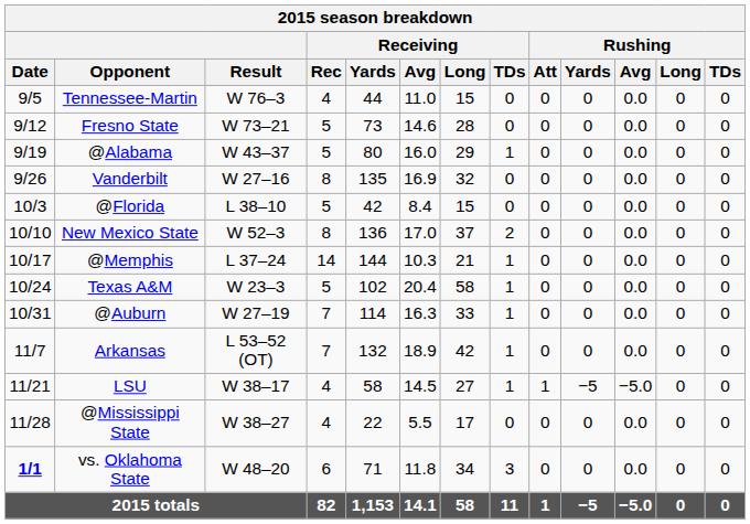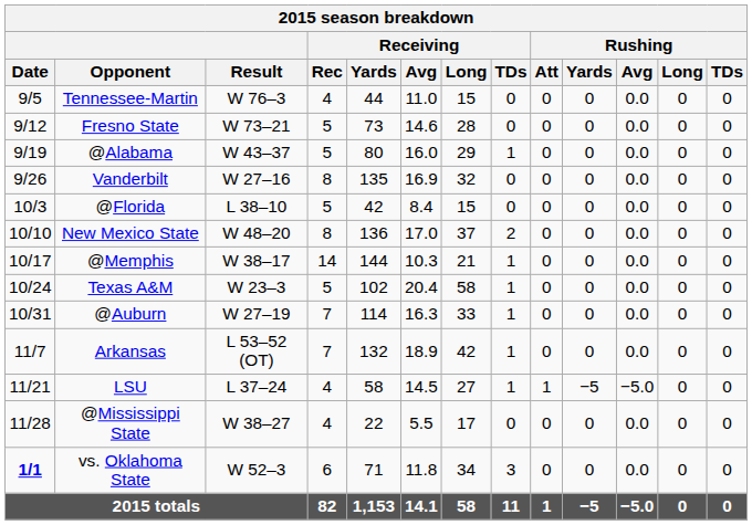 <table class="wikitable collapsible collapsed" style="text-align:center; width:700px">
 <tr>
 <th colspan=13>2015 season breakdown</th>
 </tr>
 <tr>
 <th colspan=3></th>
 <th colspan=5>Receiving</th>
 <th colspan=5>Rushing</th>
 </tr>
 <tr>
 <th>Date</th>
 <th>Opponent</th>
 <th>Result</th>
 <th>Rec</th>
 <th>Yards</th>
 <th>Avg</th>
 <th>Long</th>
 <th>TDs</th>
 <th>Att</th>
 <th>Yards</th>
 <th>Avg</th>
 <th>Long</th>
 <th>TDs</th>
 </tr>
 <tr>
 <td>9/5</td>
 <td><a href='#'>Tennessee-Martin</a></td>
 <td>W 76–3</td>
 <td>4</td>
 <td>44</td>
 <td>11.0</td>
 <td>15</td>
 <td>0</td>
 <td>0</td>
 <td>0</td>
 <td>0.0</td>
 <td>0</td>
 <td>0</td>
 </tr>
 <tr>
 <td>9/12</td>
 <td><a href='#'>Fresno State</a></td>
 <td>W 73–21</td>
 <td>5</td>
 <td>73</td>
 <td>14.6</td>
 <td>28</td>
 <td>0</td>
 <td>0</td>
 <td>0</td>
 <td>0.0</td>
 <td>0</td>
 <td>0</td>
 </tr>
 <tr>
 <td>9/19</td>
 <td>@<a href='#'>Alabama</a></td>
 <td>W 43–37</td>
 <td>5</td>
 <td>80</td>
 <td>16.0</td>
 <td>29</td>
 <td>1</td>
 <td>0</td>
 <td>0</td>
 <td>0.0</td>
 <td>0</td>
 <td>0</td>
 </tr>
 <tr>
 <td>9/26</td>
 <td><a href='#'>Vanderbilt</a></td>
 <td>W 27–16</td>
 <td>8</td>
 <td>135</td>
 <td>16.9</td>
 <td>32</td>
 <td>0</td>
 <td>0</td>
 <td>0</td>
 <td>0.0</td>
 <td>0</td>
 <td>0</td>
 </tr>
 <tr>
 <td>10/3</td>
 <td>@<a href='#'>Florida</a></td>
 <td>L 38–10</td>
 <td>5</td>
 <td>42</td>
 <td>8.4</td>
 <td>15</td>
 <td>0</td>
 <td>0</td>
 <td>0</td>
 <td>0.0</td>
 <td>0</td>
 <td>0</td>
 </tr>
 <tr>
 <td>10/10</td>
 <td><a href='#'>New Mexico State</a></td>
-<td>W 52–3</td>
+<td>W 48–20</td>
 <td>8</td>
 <td>136</td>
 <td>17.0</td>
 <td>37</td>
 <td>2</td>
 <td>0</td>
 <td>0</td>
 <td>0.0</td>
 <td>0</td>
 <td>0</td>
 </tr>
 <tr>
 <td>10/17</td>
 <td>@<a href='#'>Memphis</a></td>
-<td>L 37–24</td>
+<td>W 38–17</td>
 <td>14</td>
 <td>144</td>
 <td>10.3</td>
 <td>21</td>
 <td>1</td>
 <td>0</td>
 <td>0</td>
 <td>0.0</td>
 <td>0</td>
 <td>0</td>
 </tr>
 <tr>
 <td>10/24</td>
 <td><a href='#'>Texas A&M</a></td>
 <td>W 23–3</td>
 <td>5</td>
 <td>102</td>
 <td>20.4</td>
 <td>58</td>
 <td>1</td>
 <td>0</td>
 <td>0</td>
 <td>0.0</td>
 <td>0</td>
 <td>0</td>
 </tr>
 <tr>
 <td>10/31</td>
 <td>@<a href='#'>Auburn</a></td>
 <td>W 27–19</td>
 <td>7</td>
 <td>114</td>
 <td>16.3</td>
 <td>33</td>
 <td>1</td>
 <td>0</td>
 <td>0</td>
 <td>0.0</td>
 <td>0</td>
 <td>0</td>
 </tr>
 <tr>
 <td>11/7</td>
 <td><a href='#'>Arkansas</a></td>
 <td>L 53–52 (OT)</td>
 <td>7</td>
 <td>132</td>
 <td>18.9</td>
 <td>42</td>
 <td>1</td>
 <td>0</td>
 <td>0</td>
 <td>0.0</td>
 <td>0</td>
 <td>0</td>
 </tr>
 <tr>
 <td>11/21</td>
 <td><a href='#'>LSU</a></td>
-<td>W 38–17</td>
+<td>L 37–24</td>
 <td>4</td>
 <td>58</td>
 <td>14.5</td>
 <td>27</td>
 <td>1</td>
 <td>1</td>
 <td>−5</td>
 <td>−5.0</td>
 <td>0</td>
 <td>0</td>
 </tr>
 <tr>
 <td>11/28</td>
 <td>@<a href='#'>Mississippi State</a></td>
 <td>W 38–27</td>
 <td>4</td>
 <td>22</td>
 <td>5.5</td>
 <td>17</td>
 <td>0</td>
 <td>0</td>
 <td>0</td>
 <td>0.0</td>
 <td>0</td>
 <td>0</td>
 </tr>
 <tr>
 <td><strong><a href='#'>1/1</a></strong></td>
 <td>vs. <a href='#'>Oklahoma State</a></td>
-<td>W 48–20</td>
+<td>W 52–3</td>
 <td>6</td>
 <td>71</td>
 <td>11.8</td>
 <td>34</td>
 <td>3</td>
 <td>0</td>
 <td>0</td>
 <td>0.0</td>
 <td>0</td>
 <td>0</td>
 </tr>
 <tr style="background:#555; font-weight:bold; color:white;">
 <td colspan=3>2015 totals</td>
 <td>82</td>
 <td>1,153</td>
 <td>14.1</td>
 <td>58</td>
 <td>11</td>
 <td>1</td>
 <td>−5</td>
 <td>−5.0</td>
 <td>0</td>
 <td>0</td>
 </tr>
 </table>
